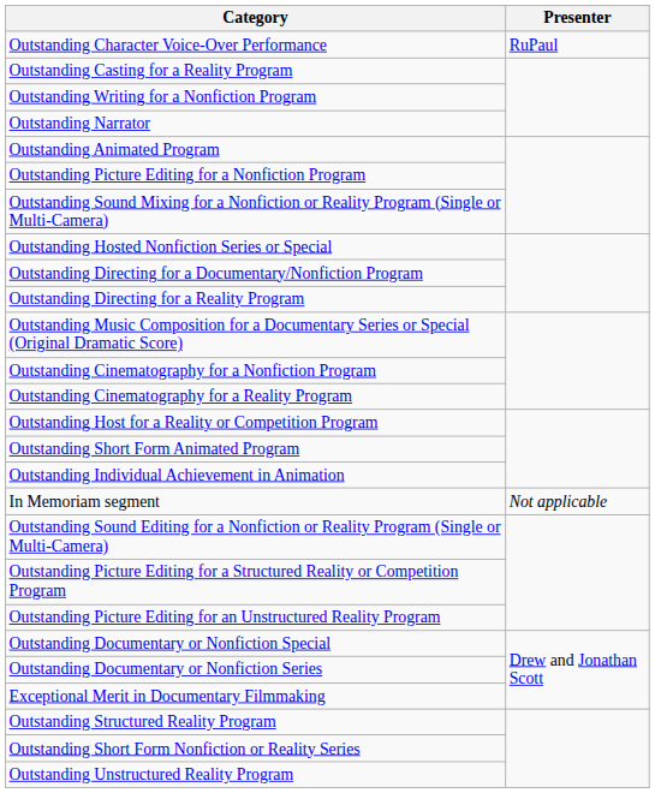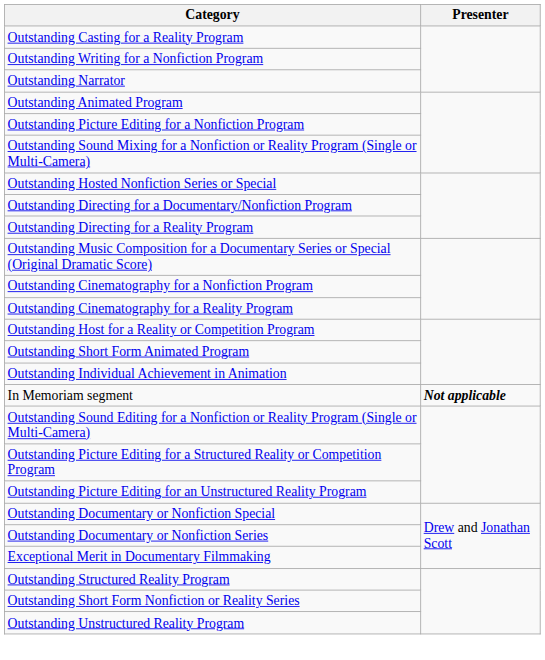 <table class="wikitable sortable" style="max-width:39em">
 <tr>
 <th scope="col">Category</th>
 <th scope="col">Presenter</th>
-</tr>
-<tr>
-<td><a href='#'>Outstanding Character Voice-Over Performance</a></td>
-<td><a href='#'>RuPaul</a></td>
 </tr>
 <tr>
 <td><a href='#'>Outstanding Casting for a Reality Program</a></td>
 <td rowspan="3"></td>
 </tr>
 <tr>
 <td><a href='#'>Outstanding Writing for a Nonfiction Program</a></td>
 </tr>
 <tr>
 <td><a href='#'>Outstanding Narrator</a></td>
 </tr>
 <tr>
 <td><a href='#'>Outstanding Animated Program</a></td>
 <td rowspan="3"></td>
 </tr>
 <tr>
 <td><a href='#'>Outstanding Picture Editing for a Nonfiction Program</a></td>
 </tr>
 <tr>
 <td><a href='#'>Outstanding Sound Mixing for a Nonfiction or Reality Program (Single or Multi-Camera)</a></td>
 </tr>
 <tr>
 <td><a href='#'>Outstanding Hosted Nonfiction Series or Special</a></td>
 <td rowspan="3"></td>
 </tr>
 <tr>
 <td><a href='#'>Outstanding Directing for a Documentary/Nonfiction Program</a></td>
 </tr>
 <tr>
 <td><a href='#'>Outstanding Directing for a Reality Program</a></td>
 </tr>
 <tr>
 <td><a href='#'>Outstanding Music Composition for a Documentary Series or Special (Original Dramatic Score)</a></td>
 <td rowspan="3"></td>
 </tr>
 <tr>
 <td><a href='#'>Outstanding Cinematography for a Nonfiction Program</a></td>
 </tr>
 <tr>
 <td><a href='#'>Outstanding Cinematography for a Reality Program</a></td>
 </tr>
 <tr>
 <td><a href='#'>Outstanding Host for a Reality or Competition Program</a></td>
 <td rowspan="3"></td>
 </tr>
 <tr>
 <td><a href='#'>Outstanding Short Form Animated Program</a></td>
 </tr>
 <tr>
 <td><a href='#'>Outstanding Individual Achievement in Animation</a></td>
 </tr>
 <tr>
 <td>In Memoriam segment</td>
-<td><em>Not applicable</em></td>
+<td><strong><em>Not applicable</em></strong></td>
 </tr>
 <tr>
 <td><a href='#'>Outstanding Sound Editing for a Nonfiction or Reality Program (Single or Multi-Camera)</a></td>
 <td rowspan="3"></td>
 </tr>
 <tr>
 <td><a href='#'>Outstanding Picture Editing for a Structured Reality or Competition Program</a></td>
 </tr>
 <tr>
 <td><a href='#'>Outstanding Picture Editing for an Unstructured Reality Program</a></td>
 </tr>
 <tr>
 <td><a href='#'>Outstanding Documentary or Nonfiction Special</a></td>
 <td data-sort-value="Scott" rowspan="3"><a href='#'>Drew</a> and <a href='#'>Jonathan Scott</a></td>
 </tr>
 <tr>
 <td><a href='#'>Outstanding Documentary or Nonfiction Series</a></td>
 </tr>
 <tr>
 <td><a href='#'>Exceptional Merit in Documentary Filmmaking</a></td>
 </tr>
 <tr>
 <td><a href='#'>Outstanding Structured Reality Program</a></td>
 <td rowspan="3"></td>
 </tr>
 <tr>
 <td><a href='#'>Outstanding Short Form Nonfiction or Reality Series</a></td>
 </tr>
 <tr>
 <td><a href='#'>Outstanding Unstructured Reality Program</a></td>
 </tr>
 </table>
